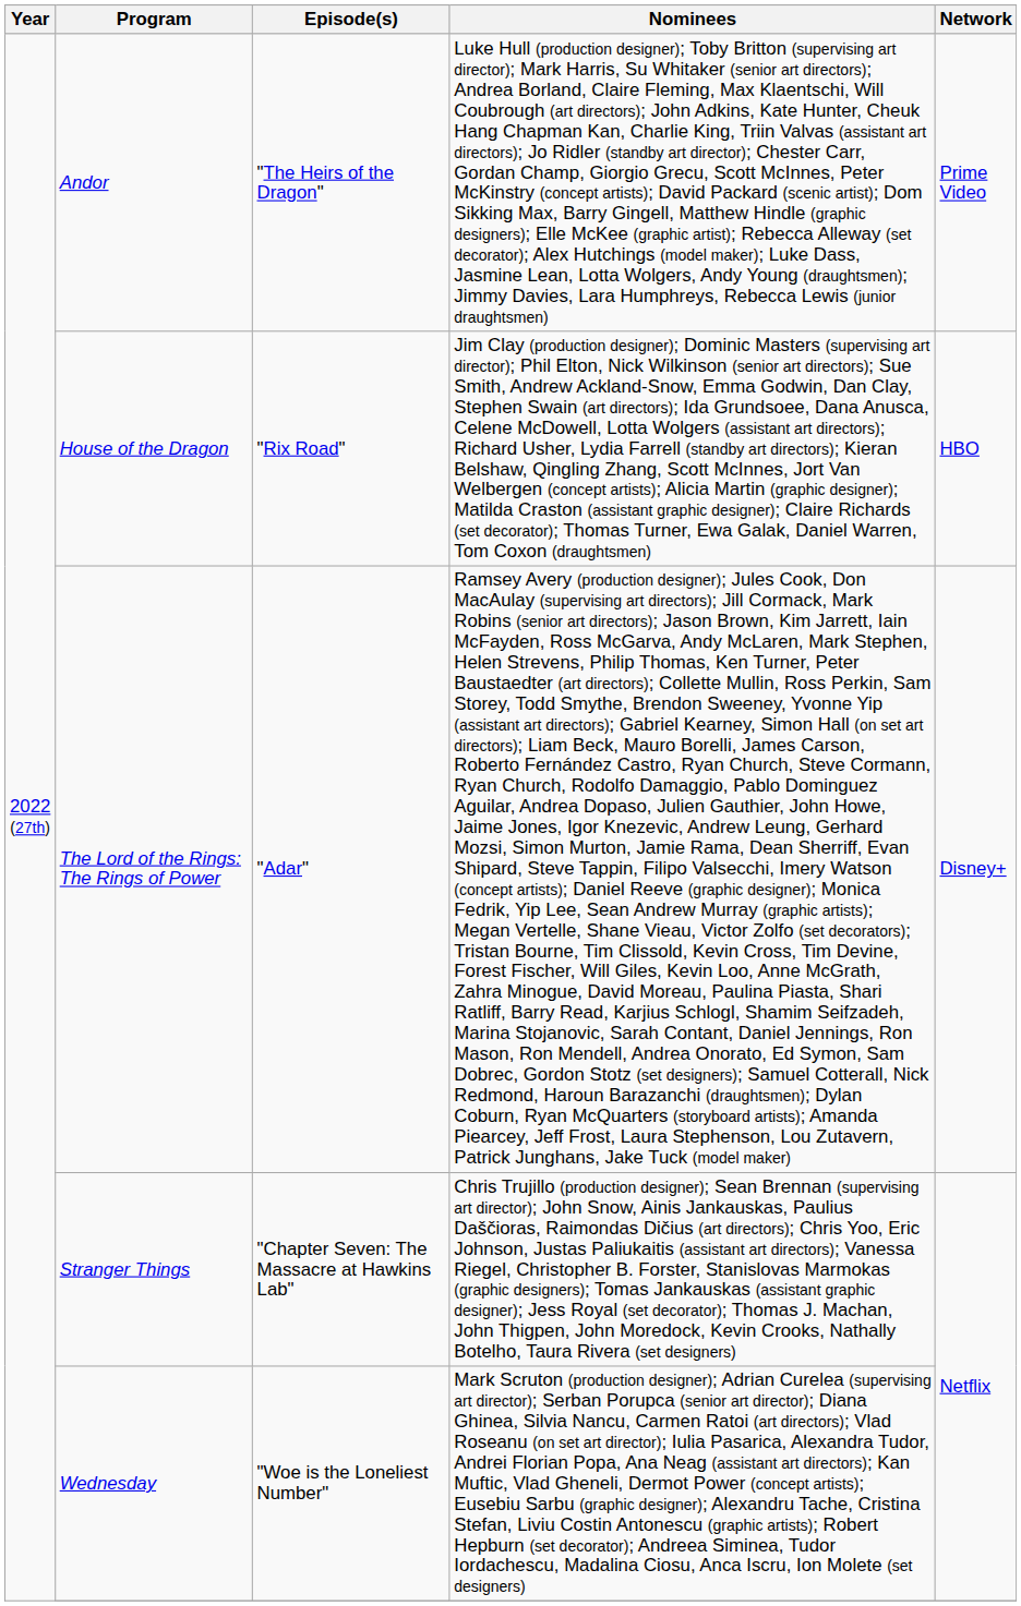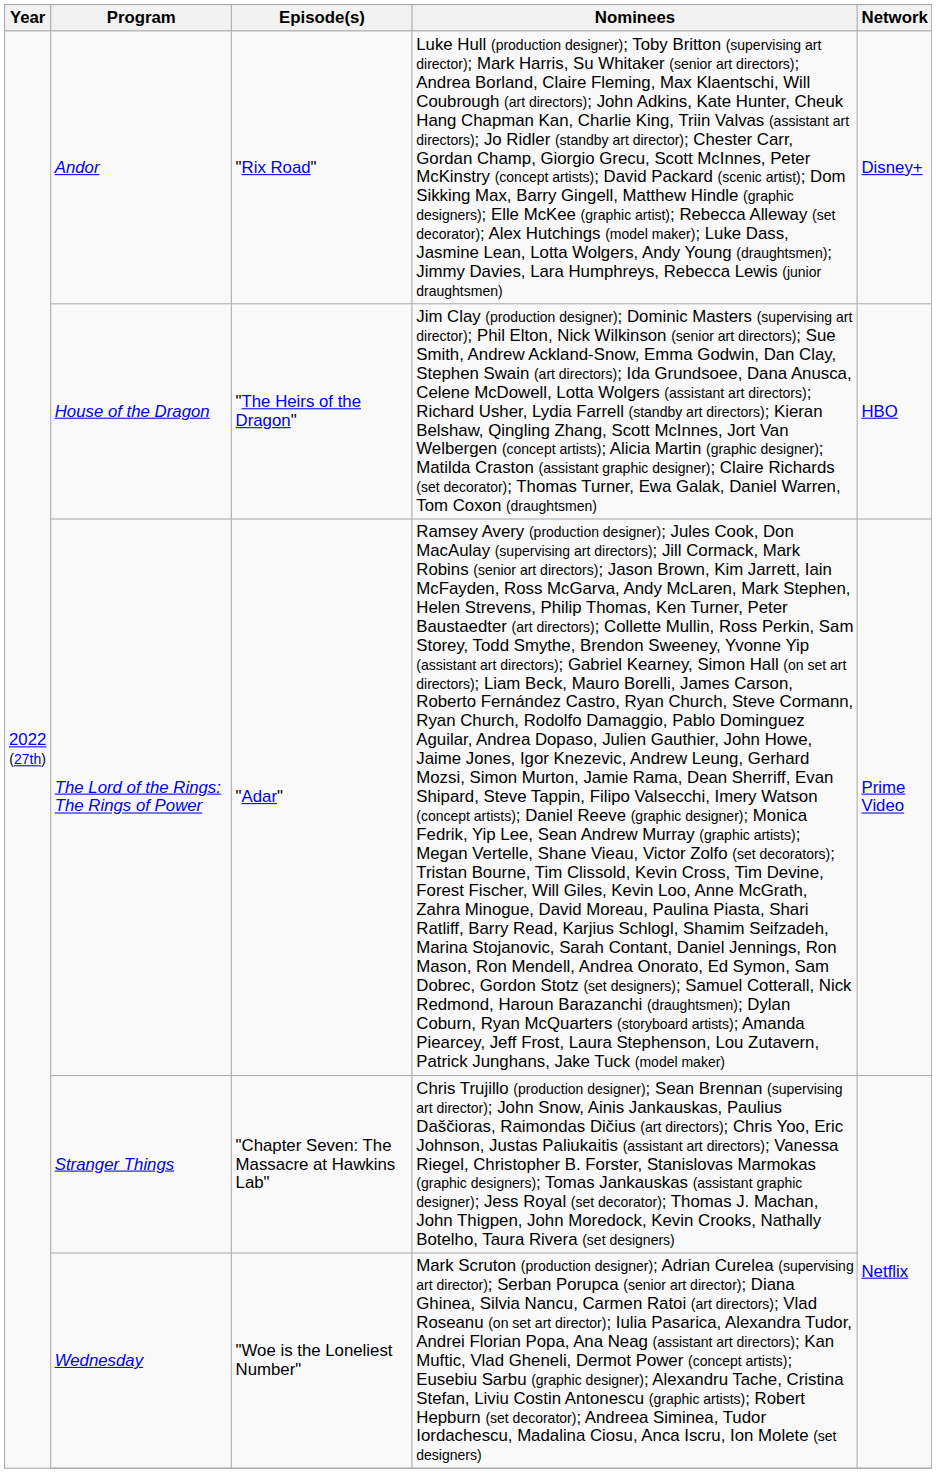 <table class="wikitable" style="width:100%">
 <tr bgcolor="#bebebe">
 <th width="5%">Year</th>
 <th width="20%">Program</th>
 <th width="20%">Episode(s)</th>
 <th width="50%">Nominees</th>
 <th width="5%">Network</th>
 </tr>
 <tr>
 <td rowspan=6 style="text-align:center"><a href='#'>2022</a><br><small>(<a href='#'>27th</a>)</small><br></td>
 <td><em><a href='#'>Andor</a></em></td>
-<td>"<a href='#'>The Heirs of the Dragon</a>"</td>
+<td>"<a href='#'>Rix Road</a>"</td>
 <td>Luke Hull <small>(production designer)</small>; Toby Britton <small>(supervising art director)</small>; Mark Harris, Su Whitaker <small>(senior art directors)</small>; Andrea Borland, Claire Fleming, Max Klaentschi, Will Coubrough <small>(art directors)</small>; John Adkins, Kate Hunter, Cheuk Hang Chapman Kan, Charlie King, Triin Valvas <small>(assistant art directors)</small>; Jo Ridler <small>(standby art director)</small>; Chester Carr, Gordan Champ, Giorgio Grecu, Scott McInnes, Peter McKinstry <small>(concept artists)</small>; David Packard <small>(scenic artist)</small>; Dom Sikking Max, Barry Gingell, Matthew Hindle <small>(graphic designers)</small>; Elle McKee <small>(graphic artist)</small>; Rebecca Alleway <small>(set decorator)</small>; Alex Hutchings <small>(model maker)</small>; Luke Dass, Jasmine Lean, Lotta Wolgers, Andy Young <small>(draughtsmen)</small>; Jimmy Davies, Lara Humphreys, Rebecca Lewis <small>(junior draughtsmen)</small></td>
-<td><a href='#'>Prime Video</a></td>
+<td><a href='#'>Disney+</a></td>
 </tr>
 <tr>
 <td><em><a href='#'>House of the Dragon</a></em></td>
-<td>"<a href='#'>Rix Road</a>"</td>
+<td>"<a href='#'>The Heirs of the Dragon</a>"</td>
 <td>Jim Clay <small>(production designer)</small>; Dominic Masters <small>(supervising art director)</small>; Phil Elton, Nick Wilkinson <small>(senior art directors)</small>; Sue Smith, Andrew Ackland-Snow, Emma Godwin, Dan Clay, Stephen Swain <small>(art directors)</small>; Ida Grundsoee, Dana Anusca, Celene McDowell, Lotta Wolgers <small>(assistant art directors)</small>; Richard Usher, Lydia Farrell <small>(standby art directors)</small>; Kieran Belshaw, Qingling Zhang, Scott McInnes, Jort Van Welbergen <small>(concept artists)</small>; Alicia Martin <small>(graphic designer)</small>; Matilda Craston <small>(assistant graphic designer)</small>; Claire Richards <small>(set decorator)</small>; Thomas Turner, Ewa Galak, Daniel Warren, Tom Coxon <small>(draughtsmen)</small></td>
 <td><a href='#'>HBO</a></td>
 </tr>
 <tr>
 <td><em><a href='#'>The Lord of the Rings: The Rings of Power</a></em></td>
 <td>"<a href='#'>Adar</a>"</td>
 <td>Ramsey Avery <small>(production designer)</small>; Jules Cook, Don MacAulay <small>(supervising art directors)</small>; Jill Cormack, Mark Robins <small>(senior art directors)</small>; Jason Brown, Kim Jarrett, Iain McFayden, Ross McGarva, Andy McLaren, Mark Stephen, Helen Strevens, Philip Thomas, Ken Turner, Peter Baustaedter <small>(art directors)</small>; Collette Mullin, Ross Perkin, Sam Storey, Todd Smythe, Brendon Sweeney, Yvonne Yip <small>(assistant art directors)</small>; Gabriel Kearney, Simon Hall <small>(on set art directors)</small>; Liam Beck, Mauro Borelli, James Carson, Roberto Fernández Castro, Ryan Church, Steve Cormann, Ryan Church, Rodolfo Damaggio, Pablo Dominguez Aguilar, Andrea Dopaso, Julien Gauthier, John Howe, Jaime Jones, Igor Knezevic, Andrew Leung, Gerhard Mozsi, Simon Murton, Jamie Rama, Dean Sherriff, Evan Shipard, Steve Tappin, Filipo Valsecchi, Imery Watson <small>(concept artists)</small>; Daniel Reeve <small>(graphic designer)</small>; Monica Fedrik, Yip Lee, Sean Andrew Murray <small>(graphic artists)</small>; Megan Vertelle, Shane Vieau, Victor Zolfo <small>(set decorators)</small>; Tristan Bourne, Tim Clissold, Kevin Cross, Tim Devine, Forest Fischer, Will Giles, Kevin Loo, Anne McGrath, Zahra Minogue, David Moreau, Paulina Piasta, Shari Ratliff, Barry Read, Karjius Schlogl, Shamim Seifzadeh, Marina Stojanovic, Sarah Contant, Daniel Jennings, Ron Mason, Ron Mendell, Andrea Onorato, Ed Symon, Sam Dobrec, Gordon Stotz <small>(set designers)</small>; Samuel Cotterall, Nick Redmond, Haroun Barazanchi <small>(draughtsmen)</small>; Dylan Coburn, Ryan McQuarters <small>(storyboard artists)</small>; Amanda Piearcey, Jeff Frost, Laura Stephenson, Lou Zutavern, Patrick Junghans, Jake Tuck <small>(model maker)</small></td>
-<td><a href='#'>Disney+</a></td>
+<td><a href='#'>Prime Video</a></td>
 </tr>
 <tr>
 <td><em><a href='#'>Stranger Things</a></em></td>
 <td>"Chapter Seven: The Massacre at Hawkins Lab"</td>
 <td>Chris Trujillo <small>(production designer)</small>; Sean Brennan <small>(supervising art director)</small>; John Snow, Ainis Jankauskas, Paulius Daščioras, Raimondas Dičius <small>(art directors)</small>; Chris Yoo, Eric Johnson, Justas Paliukaitis <small>(assistant art directors)</small>; Vanessa Riegel, Christopher B. Forster, Stanislovas Marmokas <small>(graphic designers)</small>; Tomas Jankauskas <small>(assistant graphic designer)</small>; Jess Royal <small>(set decorator)</small>; Thomas J. Machan, John Thigpen, John Moredock, Kevin Crooks, Nathally Botelho, Taura Rivera <small>(set designers)</small></td>
 <td rowspan="2"><a href='#'>Netflix</a></td>
 </tr>
 <tr>
 <td><em><a href='#'>Wednesday</a></em></td>
 <td>"Woe is the Loneliest Number"</td>
 <td>Mark Scruton <small>(production designer)</small>; Adrian Curelea <small>(supervising art director)</small>; Serban Porupca <small>(senior art director)</small>; Diana Ghinea, Silvia Nancu, Carmen Ratoi <small>(art directors)</small>; Vlad Roseanu <small>(on set art director)</small>; Iulia Pasarica, Alexandra Tudor, Andrei Florian Popa, Ana Neag <small>(assistant art directors)</small>; Kan Muftic, Vlad Gheneli, Dermot Power <small>(concept artists)</small>; Eusebiu Sarbu <small>(graphic designer)</small>; Alexandru Tache, Cristina Stefan, Liviu Costin Antonescu <small>(graphic artists)</small>; Robert Hepburn <small>(set decorator)</small>; Andreea Siminea, Tudor Iordachescu, Madalina Ciosu, Anca Iscru, Ion Molete <small>(set designers)</small></td>
 </tr>
 <tr>
 </tr>
 </table>
